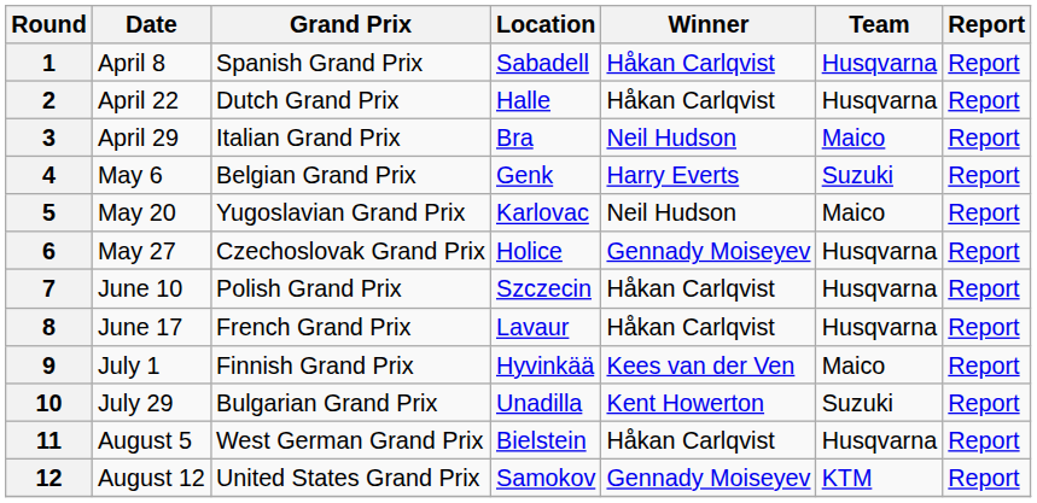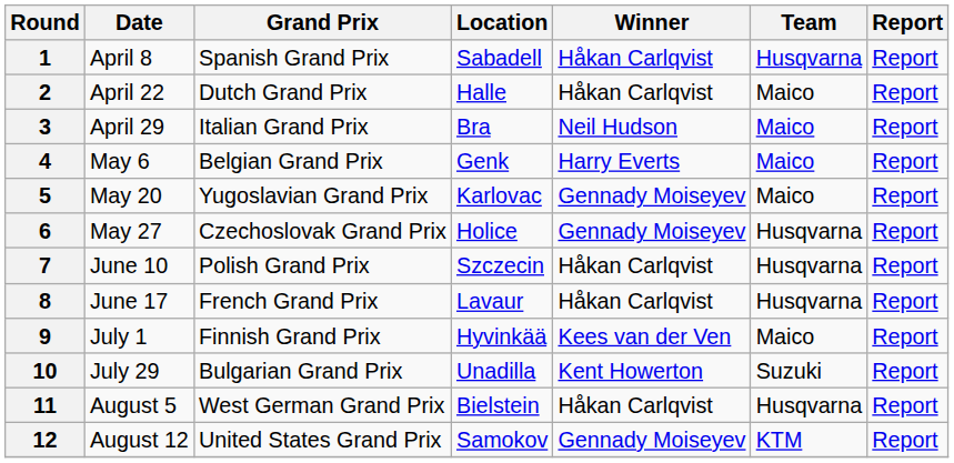 <table class="wikitable" style="font-size: 95%;">
 <tr>
 <th align=center>Round</th>
 <th align=center>Date</th>
 <th align=center>Grand Prix</th>
 <th align=center>Location</th>
 <th align=center>Winner</th>
 <th align=center>Team</th>
 <th align=center>Report</th>
 </tr>
 <tr>
 <th>1</th>
 <td>April 8</td>
 <td> Spanish Grand Prix</td>
 <td><a href='#'>Sabadell</a></td>
 <td> <a href='#'>Håkan Carlqvist</a></td>
 <td><a href='#'>Husqvarna</a></td>
 <td><a href='#'>Report</a></td>
 </tr>
 <tr>
 <th>2</th>
 <td>April 22</td>
 <td> Dutch Grand Prix</td>
 <td><a href='#'>Halle</a></td>
 <td> Håkan Carlqvist</td>
-<td>Husqvarna</td>
+<td>Maico</td>
 <td><a href='#'>Report</a></td>
 </tr>
 <tr>
 <th>3</th>
 <td>April 29</td>
 <td> Italian Grand Prix</td>
 <td><a href='#'>Bra</a></td>
 <td> <a href='#'>Neil Hudson</a></td>
 <td><a href='#'>Maico</a></td>
 <td><a href='#'>Report</a></td>
 </tr>
 <tr>
 <th>4</th>
 <td>May 6</td>
 <td> Belgian Grand Prix</td>
 <td><a href='#'>Genk</a></td>
 <td> <a href='#'>Harry Everts</a></td>
-<td><a href='#'>Suzuki</a></td>
+<td><a href='#'>Maico</a></td>
 <td><a href='#'>Report</a></td>
 </tr>
 <tr>
 <th>5</th>
 <td>May 20</td>
 <td> Yugoslavian Grand Prix</td>
 <td><a href='#'>Karlovac</a></td>
-<td> Neil Hudson</td>
+<td> <a href='#'>Gennady Moiseyev</a></td>
 <td>Maico</td>
 <td><a href='#'>Report</a></td>
 </tr>
 <tr>
 <th>6</th>
 <td>May 27</td>
 <td> Czechoslovak Grand Prix</td>
 <td><a href='#'>Holice</a></td>
 <td> <a href='#'>Gennady Moiseyev</a></td>
 <td>Husqvarna</td>
 <td><a href='#'>Report</a></td>
 </tr>
 <tr>
 <th>7</th>
 <td>June 10</td>
 <td> Polish Grand Prix</td>
 <td><a href='#'>Szczecin</a></td>
 <td> Håkan Carlqvist</td>
 <td>Husqvarna</td>
 <td><a href='#'>Report</a></td>
 </tr>
 <tr>
 <th>8</th>
 <td>June 17</td>
 <td> French Grand Prix</td>
 <td><a href='#'>Lavaur</a></td>
 <td> Håkan Carlqvist</td>
 <td>Husqvarna</td>
 <td><a href='#'>Report</a></td>
 </tr>
 <tr>
 <th>9</th>
 <td>July 1</td>
 <td> Finnish Grand Prix</td>
 <td><a href='#'>Hyvinkää</a></td>
 <td> <a href='#'>Kees van der Ven</a></td>
 <td>Maico</td>
 <td><a href='#'>Report</a></td>
 </tr>
 <tr>
 <th>10</th>
 <td>July 29</td>
 <td> Bulgarian Grand Prix</td>
 <td><a href='#'>Unadilla</a></td>
 <td> <a href='#'>Kent Howerton</a></td>
 <td>Suzuki</td>
 <td><a href='#'>Report</a></td>
 </tr>
 <tr>
 <th>11</th>
 <td>August 5</td>
 <td> West German Grand Prix</td>
 <td><a href='#'>Bielstein</a></td>
 <td> Håkan Carlqvist</td>
 <td>Husqvarna</td>
 <td><a href='#'>Report</a></td>
 </tr>
 <tr>
 <th>12</th>
 <td>August 12</td>
 <td> United States Grand Prix</td>
 <td><a href='#'>Samokov</a></td>
 <td> <a href='#'>Gennady Moiseyev</a></td>
 <td><a href='#'>KTM</a></td>
 <td><a href='#'>Report</a></td>
 </tr>
 <tr>
 </tr>
 </table>
